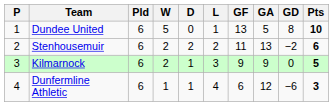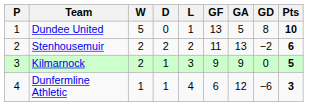 <table class="wikitable" style="text-align: center;">
 <tr>
 <th width=30>P</th>
 <th width=140>Team</th>
-<th width=30>Pld</th>
 <th width=30>W</th>
 <th width=30>D</th>
 <th width=30>L</th>
 <th width=30>GF</th>
 <th width=30>GA</th>
 <th width=30>GD</th>
 <th width=30>Pts</th>
 </tr>
 <tr>
 <td>1</td>
 <td align=left><a href='#'>Dundee United</a></td>
-<td>6</td>
 <td>5</td>
 <td>0</td>
 <td>1</td>
 <td>13</td>
 <td>5</td>
 <td>8</td>
 <td><strong>10</strong></td>
 </tr>
 <tr>
 <td>2</td>
 <td align=left><a href='#'>Stenhousemuir</a></td>
-<td>6</td>
 <td>2</td>
 <td>2</td>
 <td>2</td>
 <td>11</td>
 <td>13</td>
 <td>−2</td>
 <td><strong>6</strong></td>
 </tr>
 <tr style="background:#ccffcc;">
 <td>3</td>
 <td align=left><a href='#'>Kilmarnock</a></td>
-<td>6</td>
 <td>2</td>
 <td>1</td>
 <td>3</td>
 <td>9</td>
 <td>9</td>
 <td>0</td>
 <td><strong>5</strong></td>
 </tr>
 <tr>
 <td>4</td>
 <td align=left><a href='#'>Dunfermline Athletic</a></td>
-<td>6</td>
 <td>1</td>
 <td>1</td>
 <td>4</td>
 <td>6</td>
 <td>12</td>
 <td>−6</td>
 <td><strong>3</strong></td>
 </tr>
 </table>
